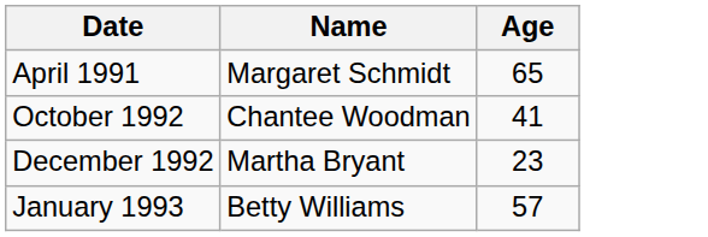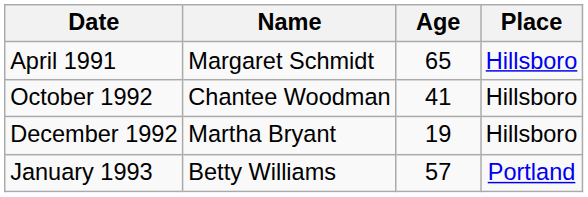 <table class="wikitable centre" style="margin-bottom: 10px;">
 <tr>
 <th scope="col">Date</th>
 <th scope="col">Name</th>
 <th scope="col" style="width:50px;">Age</th>
+<th scope="col">Place</th>
 </tr>
 <tr>
 <td scope="row" style="text-align: left;">April 1991</td>
 <td style=>Margaret Schmidt</td>
 <td style="text-align: center;">65</td>
+<td style="text-align: center;"><a href='#'>Hillsboro</a></td>
 </tr>
 <tr>
 <td scope="row" style="text-align: left;">October 1992</td>
 <td style=>Chantee Woodman</td>
 <td style="text-align: center;">41</td>
+<td style="text-align: center;">Hillsboro</td>
 </tr>
 <tr>
 <td scope="row" style="text-align: left;">December 1992</td>
 <td style=>Martha Bryant</td>
-<td style="text-align: center;">23</td>
+<td style="text-align: center;">19</td>
+<td style="text-align: center;">Hillsboro</td>
 </tr>
 <tr>
 <td scope="row" style="text-align: left;">January 1993</td>
 <td style=>Betty Williams</td>
 <td style="text-align: center;">57</td>
+<td style="text-align: center;"><a href='#'>Portland</a></td>
 </tr>
 </table>
